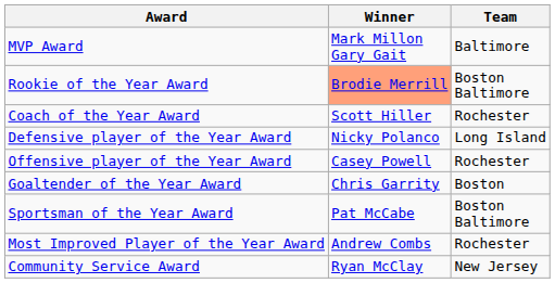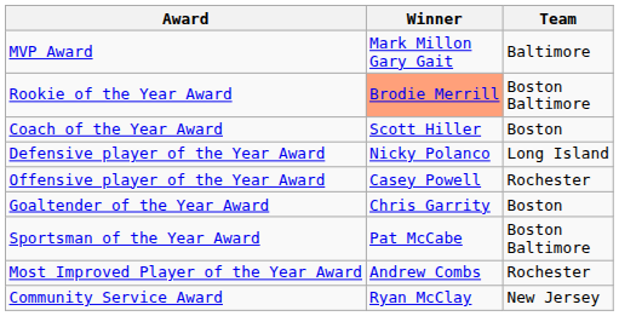 <table class="wikitable">
 <tr>
 <th>Award</th>
 <th>Winner</th>
 <th>Team</th>
 </tr>
 <tr>
 <td><a href='#'>MVP Award</a></td>
 <td><a href='#'>Mark Millon</a><br><a href='#'>Gary Gait</a></td>
 <td>Baltimore</td>
 </tr>
 <tr>
 <td><a href='#'>Rookie of the Year Award</a></td>
 <td style="background: lightsalmon;"><a href='#'>Brodie Merrill</a></td>
 <td>Boston<br>Baltimore</td>
 </tr>
 <tr>
 <td><a href='#'>Coach of the Year Award</a></td>
 <td><a href='#'>Scott Hiller</a></td>
-<td>Rochester</td>
+<td>Boston</td>
 </tr>
 <tr>
 <td><a href='#'>Defensive player of the Year Award</a></td>
 <td><a href='#'>Nicky Polanco</a></td>
 <td>Long Island</td>
 </tr>
 <tr>
 <td><a href='#'>Offensive player of the Year Award</a></td>
 <td><a href='#'>Casey Powell</a></td>
 <td>Rochester</td>
 </tr>
 <tr>
 <td><a href='#'>Goaltender of the Year Award</a></td>
 <td><a href='#'>Chris Garrity</a></td>
 <td>Boston</td>
 </tr>
 <tr>
 <td><a href='#'>Sportsman of the Year Award</a></td>
 <td><a href='#'>Pat McCabe</a></td>
 <td>Boston<br>Baltimore</td>
 </tr>
 <tr>
 <td><a href='#'>Most Improved Player of the Year Award</a></td>
 <td><a href='#'>Andrew Combs</a></td>
 <td>Rochester</td>
 </tr>
 <tr>
 <td><a href='#'>Community Service Award</a></td>
 <td><a href='#'>Ryan McClay</a></td>
 <td>New Jersey</td>
 </tr>
 </table>
